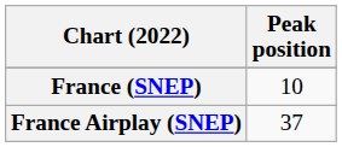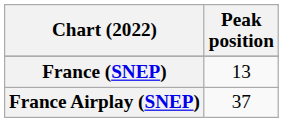 <table class="wikitable sortable plainrowheaders" style="text-align:center">
 <tr>
 <th scope="col">Chart (2022)</th>
 <th scope="col">Peak<br>position</th>
 </tr>
 <tr>
 </tr>
 <tr>
 <th scope="row">France (<a href='#'>SNEP</a>)</th>
-<td>10</td>
+<td>13</td>
 </tr>
 <tr>
 <th scope="row">France Airplay (<a href='#'>SNEP</a>)</th>
 <td>37</td>
 </tr>
 </table>
